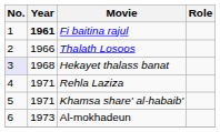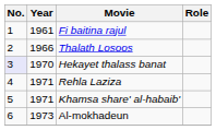 <table class="wikitable">
 <tr>
 <th>No.</th>
 <th>Year</th>
 <th>Movie</th>
 <th>Role</th>
 </tr>
 <tr>
 <td>1</td>
-<td><strong>1961</strong></td>
+<td>1961</td>
 <td><em><a href='#'>Fi baitina rajul</a></em></td>
 <td></td>
 </tr>
 <tr>
 <td>2</td>
 <td>1966</td>
 <td><em><a href='#'>Thalath Losoos</a></em></td>
 <td></td>
 </tr>
 <tr>
 <td style="background: lavender;">3</td>
-<td>1968</td>
+<td>1970</td>
 <td><em>Hekayet thalass banat</em></td>
 <td></td>
 </tr>
 <tr>
 <td>4</td>
 <td>1971</td>
 <td><em>Rehla Laziza</em></td>
 <td></td>
 </tr>
 <tr>
 <td>5</td>
 <td>1971</td>
 <td><em>Khamsa share' al-habaib'</td>
 <td></td>
 </tr>
 <tr>
 <td>6</td>
 <td>1973</td>
 <td></em>Al-mokhadeun<em></td>
 <td></td>
 </tr>
 <tr>
 </tr>
 </table>
